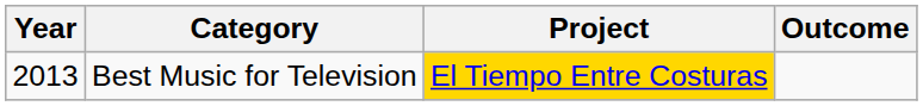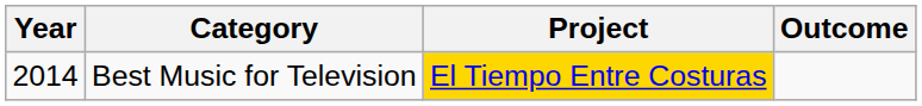 <table class="wikitable">
 <tr>
 <th>Year</th>
 <th>Category</th>
 <th>Project</th>
 <th>Outcome</th>
 </tr>
 <tr>
-<td>2013</td>
+<td>2014</td>
 <td>Best Music for Television</td>
 <td style="background: gold;"><a href='#'>El Tiempo Entre Costuras</a></td>
 <td></td>
 </tr>
 </table>
